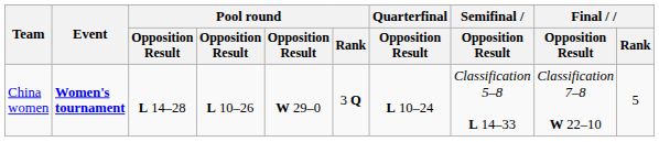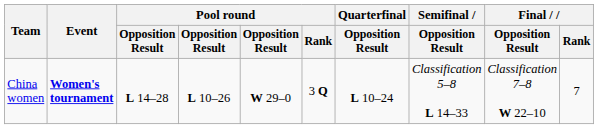 <table class=wikitable style=font-size:90%;text-align:center>
 <tr>
 <th rowspan=2>Team</th>
 <th rowspan=2>Event</th>
 <th colspan=4>Pool round</th>
 <th>Quarterfinal</th>
 <th>Semifinal / </th>
 <th colspan=2>Final /  / </th>
 </tr>
 <tr style=font-size:95%>
 <th>Opposition<br>Result</th>
 <th>Opposition<br>Result</th>
 <th>Opposition<br>Result</th>
 <th>Rank</th>
 <th>Opposition<br>Result</th>
 <th>Opposition<br>Result</th>
 <th>Opposition<br>Result</th>
 <th>Rank</th>
 </tr>
 <tr align=center>
 <td align=left><a href='#'>China women</a></td>
 <td align=left><strong><a href='#'>Women's tournament</a></strong></td>
 <td><br><strong>L</strong> 14–28</td>
 <td><br><strong>L</strong> 10–26</td>
 <td><br><strong>W</strong> 29–0</td>
 <td>3 <strong>Q</strong></td>
 <td><br><strong>L</strong> 10–24</td>
 <td><em>Classification 5–8</em><br><br><strong>L</strong> 14–33</td>
 <td><em>Classification 7–8</em><br><br><strong>W</strong> 22–10</td>
-<td>5</td>
+<td>7</td>
 </tr>
 </table>
